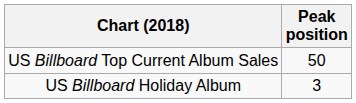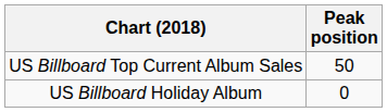 <table class="wikitable sortable plainrowheaders" style="text-align:center">
 <tr>
 <th scope="col">Chart (2018)</th>
 <th scope="col">Peak<br> position</th>
 </tr>
 <tr>
 <td>US <em>Billboard</em> Top Current Album Sales</td>
 <td>50</td>
 </tr>
 <tr>
 <td>US <em>Billboard</em> Holiday Album</td>
-<td>3</td>
+<td>0</td>
 </tr>
 </table>
